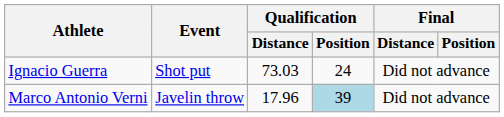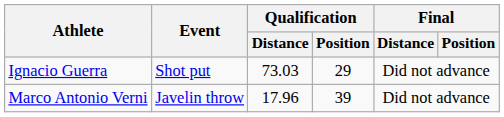 <table class=wikitable style="font-size:90%">
 <tr>
 <th rowspan="2">Athlete</th>
 <th rowspan="2">Event</th>
 <th colspan="2">Qualification</th>
 <th colspan="2">Final</th>
 </tr>
 <tr style="font-size:95%">
 <th>Distance</th>
 <th>Position</th>
 <th>Distance</th>
 <th>Position</th>
 </tr>
 <tr align=center>
 <td align=left><a href='#'>Ignacio Guerra</a></td>
 <td align=left><a href='#'>Shot put</a></td>
 <td>73.03</td>
-<td>24</td>
+<td>29</td>
 <td colspan=2>Did not advance</td>
 </tr>
 <tr align=center>
 <td align=left><a href='#'>Marco Antonio Verni</a></td>
 <td align=left><a href='#'>Javelin throw</a></td>
 <td>17.96</td>
-<td style="background: lightblue;">39</td>
+<td>39</td>
 <td colspan=2>Did not advance</td>
 </tr>
 </table>
